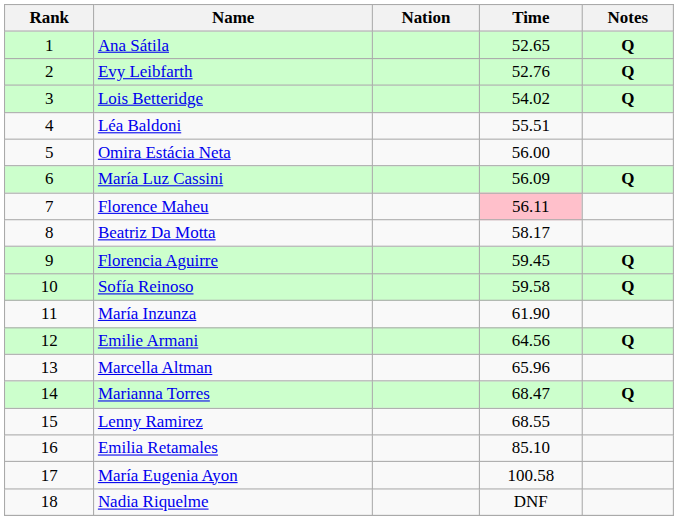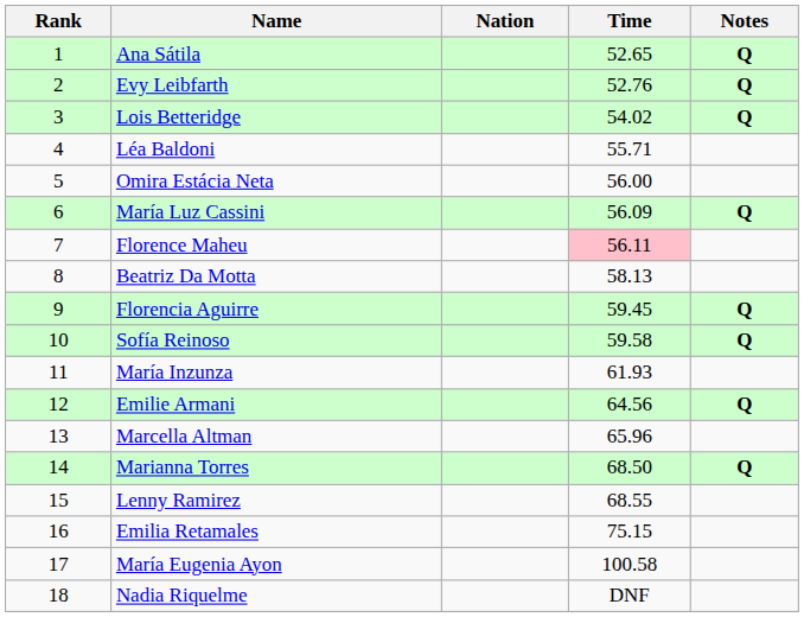 <table class="wikitable sortable" style="text-align:center" width=50%>
 <tr>
 <th>Rank</th>
 <th>Name</th>
 <th>Nation</th>
 <th>Time</th>
 <th>Notes</th>
 </tr>
 <tr bgcolor=ccffcc>
 <td>1</td>
 <td align=left><a href='#'>Ana Sátila</a></td>
 <td align=left></td>
 <td>52.65</td>
 <td><strong>Q</strong></td>
 </tr>
 <tr bgcolor=ccffcc>
 <td>2</td>
 <td align=left><a href='#'>Evy Leibfarth</a></td>
 <td align=left></td>
 <td>52.76</td>
 <td><strong>Q</strong></td>
 </tr>
 <tr bgcolor=ccffcc>
 <td>3</td>
 <td align=left><a href='#'>Lois Betteridge</a></td>
 <td align=left></td>
 <td>54.02</td>
 <td><strong>Q</strong></td>
 </tr>
 <tr>
 <td>4</td>
 <td align=left><a href='#'>Léa Baldoni</a></td>
 <td align=left></td>
-<td>55.51</td>
+<td>55.71</td>
 <td></td>
 </tr>
 <tr>
 <td>5</td>
 <td align=left><a href='#'>Omira Estácia Neta</a></td>
 <td align=left></td>
 <td>56.00</td>
 <td></td>
 </tr>
 <tr bgcolor=ccffcc>
 <td>6</td>
 <td align=left><a href='#'>María Luz Cassini</a></td>
 <td align=left></td>
 <td>56.09</td>
 <td><strong>Q</strong></td>
 </tr>
 <tr>
 <td>7</td>
 <td align=left><a href='#'>Florence Maheu</a></td>
 <td align=left></td>
 <td style="background: pink;">56.11</td>
 <td></td>
 </tr>
 <tr>
 <td>8</td>
 <td align=left><a href='#'>Beatriz Da Motta</a></td>
 <td align=left></td>
-<td>58.17</td>
+<td>58.13</td>
 <td></td>
 </tr>
 <tr bgcolor=ccffcc>
 <td>9</td>
 <td align=left><a href='#'>Florencia Aguirre</a></td>
 <td align=left></td>
 <td>59.45</td>
 <td><strong>Q</strong></td>
 </tr>
 <tr bgcolor=ccffcc>
 <td>10</td>
 <td align=left><a href='#'>Sofía Reinoso</a></td>
 <td align=left></td>
 <td>59.58</td>
 <td><strong>Q</strong></td>
 </tr>
 <tr>
 <td>11</td>
 <td align=left><a href='#'>María Inzunza</a></td>
 <td align=left></td>
-<td>61.90</td>
+<td>61.93</td>
 <td></td>
 </tr>
 <tr bgcolor=ccffcc>
 <td>12</td>
 <td align=left><a href='#'>Emilie Armani</a></td>
 <td align=left></td>
 <td>64.56</td>
 <td><strong>Q</strong></td>
 </tr>
 <tr>
 <td>13</td>
 <td align=left><a href='#'>Marcella Altman</a></td>
 <td align=left></td>
 <td>65.96</td>
 <td></td>
 </tr>
 <tr bgcolor=ccffcc>
 <td>14</td>
 <td align=left><a href='#'>Marianna Torres</a></td>
 <td align=left></td>
-<td>68.47</td>
+<td>68.50</td>
 <td><strong>Q</strong></td>
 </tr>
 <tr>
 <td>15</td>
 <td align=left><a href='#'>Lenny Ramirez</a></td>
 <td align=left></td>
 <td>68.55</td>
 <td></td>
 </tr>
 <tr>
 <td>16</td>
 <td align=left><a href='#'>Emilia Retamales</a></td>
 <td align=left></td>
-<td>85.10</td>
+<td>75.15</td>
 <td></td>
 </tr>
 <tr>
 <td>17</td>
 <td align=left><a href='#'>María Eugenia Ayon</a></td>
 <td align=left></td>
 <td>100.58</td>
 <td></td>
 </tr>
 <tr>
 <td>18</td>
 <td align=left><a href='#'>Nadia Riquelme</a></td>
 <td align=left></td>
 <td>DNF</td>
 <td></td>
 </tr>
 <tr>
 </tr>
 </table>
